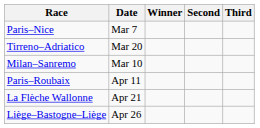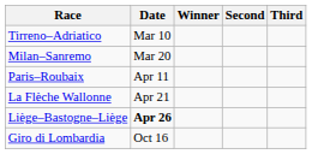 <table class="wikitable">
 <tr>
 <th>Race</th>
 <th>Date</th>
 <th>Winner</th>
 <th>Second</th>
 <th>Third</th>
 </tr>
 <tr>
-<td> <a href='#'>Paris–Nice</a></td>
-<td>Mar 7</td>
-<td></td>
-<td></td>
-<td></td>
-</tr>
-<tr>
 <td> <a href='#'>Tirreno–Adriatico</a></td>
-<td>Mar 20</td>
+<td>Mar 10</td>
 <td></td>
 <td></td>
 <td></td>
 </tr>
 <tr>
 <td> <a href='#'>Milan–Sanremo</a></td>
-<td>Mar 10</td>
+<td>Mar 20</td>
 <td></td>
 <td></td>
 <td></td>
 </tr>
 <tr>
 <td> <a href='#'>Paris–Roubaix</a></td>
 <td>Apr 11</td>
 <td></td>
 <td></td>
 <td></td>
 </tr>
 <tr>
 <td> <a href='#'>La Flèche Wallonne</a></td>
 <td>Apr 21</td>
 <td></td>
 <td></td>
 <td></td>
 </tr>
 <tr>
 <td> <a href='#'>Liège–Bastogne–Liège</a></td>
-<td>Apr 26</td>
+<td><strong>Apr 26</strong></td>
+<td></td>
+<td></td>
+<td></td>
+</tr>
+<tr>
+<td> <a href='#'>Giro di Lombardia</a></td>
+<td>Oct 16</td>
 <td></td>
 <td></td>
 <td></td>
 </tr>
 </table>
